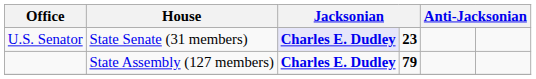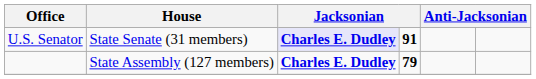 <table class=wikitable>
 <tr bgcolor=lightgrey>
 <th>Office</th>
 <th>House</th>
 <th colspan="2"><a href='#'>Jacksonian</a></th>
 <th colspan="2"><a href='#'>Anti-Jacksonian</a></th>
 </tr>
 <tr>
 <td><a href='#'>U.S. Senator</a></td>
 <td><a href='#'>State Senate</a> (31 members)</td>
 <td style="background: lavender;"><strong><a href='#'>Charles E. Dudley</a></strong></td>
-<td align="right"><strong>23</strong></td>
+<td align="right"><strong>91</strong></td>
 <td></td>
 <td align="right"></td>
 </tr>
 <tr>
 <td></td>
 <td><a href='#'>State Assembly</a> (127 members)</td>
 <td><strong><a href='#'>Charles E. Dudley</a></strong></td>
 <td align="right"><strong>79</strong></td>
 <td></td>
 <td align="right"></td>
 </tr>
 <tr>
 </tr>
 </table>
